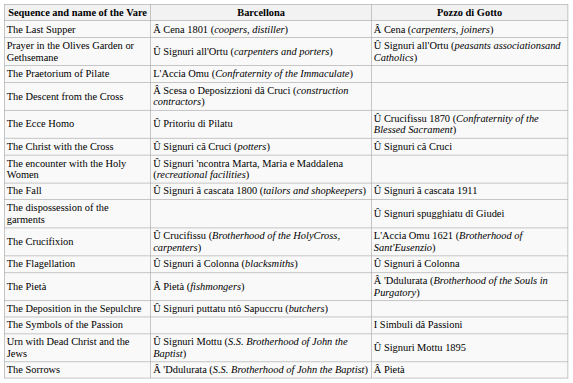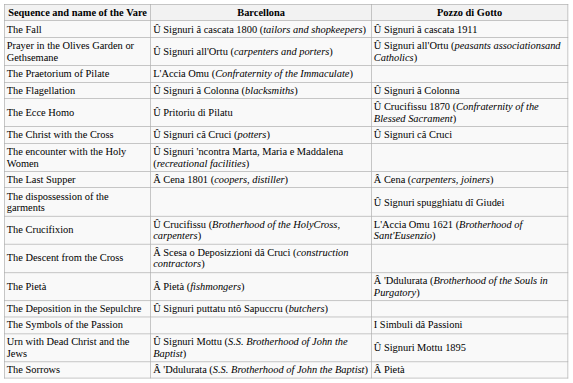 <table class="wikitable" align="center">
 <tr style="text-align:center">
 <th>Sequence and name of the Vare</th>
 <th>Barcellona</th>
 <th>Pozzo di Gotto</th>
 </tr>
 <tr>
-<td>The Last Supper</td>
-<td>Â Cena 1801 (<em>coopers, distiller</em>)</td>
-<td>Â Cena (<em>carpenters, joiners</em>)</td>
+<td>The Fall</td>
+<td>Û Signuri â cascata 1800 (<em>tailors and shopkeepers</em>)</td>
+<td>Û Signuri â cascata 1911</td>
 </tr>
 <tr>
 <td>Prayer in the Olives Garden  or Gethsemane</td>
 <td>Û Signuri all'Ortu (<em>carpenters and porters</em>)</td>
 <td>Û Signuri all'Ortu (<em>peasants associationsand Catholics</em>)</td>
 </tr>
 <tr>
 <td>The Praetorium of Pilate</td>
 <td>L'Accia Omu (<em>Confraternity of the Immaculate</em>)</td>
 <td></td>
 </tr>
 <tr>
-<td>The Descent from the Cross</td>
-<td>Â Scesa o Deposizzioni dâ Cruci (<em>construction contractors</em>)</td>
-<td></td>
+<td>The Flagellation</td>
+<td>Û Signuri â Colonna (<em>blacksmiths</em>)</td>
+<td>Û Signuri â Colonna</td>
 </tr>
 <tr>
 <td>The Ecce Homo</td>
 <td>Û Pritoriu di Pilatu</td>
 <td>Û Crucifissu 1870 (<em>Confraternity of the Blessed Sacrament</em>)</td>
 </tr>
 <tr>
 <td>The Christ with the Cross</td>
 <td>Û Signuri câ Cruci (<em>potters</em>)</td>
 <td>Û Signuri câ Cruci</td>
 </tr>
 <tr>
 <td>The encounter with the Holy Women</td>
 <td>Û Signuri 'ncontra Marta, Maria e Maddalena (<em>recreational facilities</em>)</td>
 <td></td>
 </tr>
 <tr>
-<td>The Fall</td>
-<td>Û Signuri â cascata 1800 (<em>tailors and shopkeepers</em>)</td>
-<td>Û Signuri â cascata 1911</td>
+<td>The Last Supper</td>
+<td>Â Cena 1801 (<em>coopers, distiller</em>)</td>
+<td>Â Cena (<em>carpenters, joiners</em>)</td>
 </tr>
 <tr>
 <td>The dispossession of the garments</td>
 <td></td>
 <td>Û Signuri spugghiatu dî Giudei</td>
 </tr>
 <tr>
 <td>The Crucifixion</td>
 <td>Û Crucifissu (<em>Brotherhood of the HolyCross, carpenters</em>)</td>
 <td>L'Accia Omu  1621 (<em>Brotherhood of Sant'Eusenzio</em>)</td>
 </tr>
 <tr>
-<td>The Flagellation</td>
-<td>Û Signuri â Colonna (<em>blacksmiths</em>)</td>
-<td>Û Signuri â Colonna</td>
+<td>The Descent from the Cross</td>
+<td>Â Scesa o Deposizzioni dâ Cruci (<em>construction contractors</em>)</td>
+<td></td>
 </tr>
 <tr>
 <td>The Pietà</td>
 <td>Â Pietà (<em>fishmongers</em>)</td>
 <td>Â 'Ddulurata (<em>Brotherhood of the Souls in Purgatory</em>)</td>
 </tr>
 <tr>
 <td>The Deposition in the Sepulchre</td>
 <td>Û Signuri puttatu ntô Sapuccru (<em>butchers</em>)</td>
 <td></td>
 </tr>
 <tr>
 <td>The Symbols of the Passion</td>
 <td></td>
 <td>I Simbuli dâ Passioni</td>
 </tr>
 <tr>
 <td>Urn with Dead Christ and the Jews</td>
 <td>Û Signuri Mottu (<em>S.S. Brotherhood of John the Baptist</em>)</td>
 <td>Û Signuri Mottu 1895</td>
 </tr>
 <tr>
 <td>The Sorrows</td>
 <td>Â 'Ddulurata (<em>S.S. Brotherhood of John the Baptist</em>)</td>
 <td>Â Pietà</td>
 </tr>
 </table>
